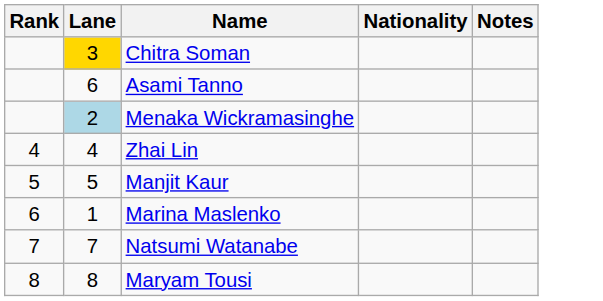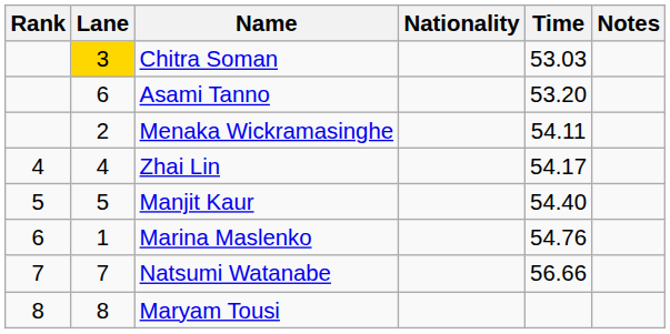 <table class="wikitable sortable" style="text-align:center;font-size:95%">
 <tr>
 <th>Rank</th>
 <th>Lane</th>
 <th>Name</th>
 <th>Nationality</th>
+<th>Time</th>
 <th>Notes</th>
 </tr>
 <tr>
 <td></td>
 <td style="background: gold;">3</td>
 <td align=left><a href='#'>Chitra Soman</a></td>
 <td align=left></td>
+<td>53.03</td>
 <td></td>
 </tr>
 <tr>
 <td></td>
 <td>6</td>
 <td align=left><a href='#'>Asami Tanno</a></td>
 <td align=left></td>
+<td>53.20</td>
 <td></td>
 </tr>
 <tr>
 <td></td>
-<td style="background: lightblue;">2</td>
+<td>2</td>
 <td align=left><a href='#'>Menaka Wickramasinghe</a></td>
 <td align=left></td>
+<td>54.11</td>
 <td></td>
 </tr>
 <tr>
 <td>4</td>
 <td>4</td>
 <td align=left><a href='#'>Zhai Lin</a></td>
 <td align=left></td>
+<td>54.17</td>
 <td></td>
 </tr>
 <tr>
 <td>5</td>
 <td>5</td>
 <td align=left><a href='#'>Manjit Kaur</a></td>
 <td align=left></td>
+<td>54.40</td>
 <td></td>
 </tr>
 <tr>
 <td>6</td>
 <td>1</td>
 <td align=left><a href='#'>Marina Maslenko</a></td>
 <td align=left></td>
+<td>54.76</td>
 <td></td>
 </tr>
 <tr>
 <td>7</td>
 <td>7</td>
 <td align=left><a href='#'>Natsumi Watanabe</a></td>
 <td align=left></td>
+<td>56.66</td>
 <td></td>
 </tr>
 <tr>
 <td>8</td>
 <td>8</td>
 <td align=left><a href='#'>Maryam Tousi</a></td>
 <td align=left></td>
 <td></td>
+<td></td>
 </tr>
 </table>
